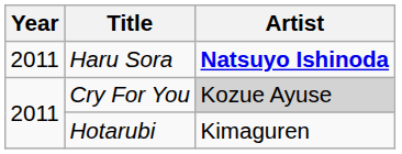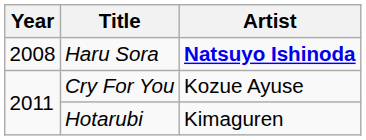 <table class="wikitable" style="font-size: 90%;">
 <tr>
 <th>Year</th>
 <th>Title</th>
 <th>Artist</th>
 </tr>
 <tr>
-<td>2011</td>
+<td>2008</td>
 <td><em>Haru Sora</em></td>
 <td><strong><a href='#'>Natsuyo Ishinoda</a></strong></td>
 </tr>
 <tr>
 <td rowspan="2">2011</td>
 <td><em>Cry For You</em></td>
-<td style="background: lightgrey;">Kozue Ayuse</td>
+<td>Kozue Ayuse</td>
 </tr>
 <tr>
 <td><em>Hotarubi</em></td>
 <td>Kimaguren</td>
 </tr>
 </table>
